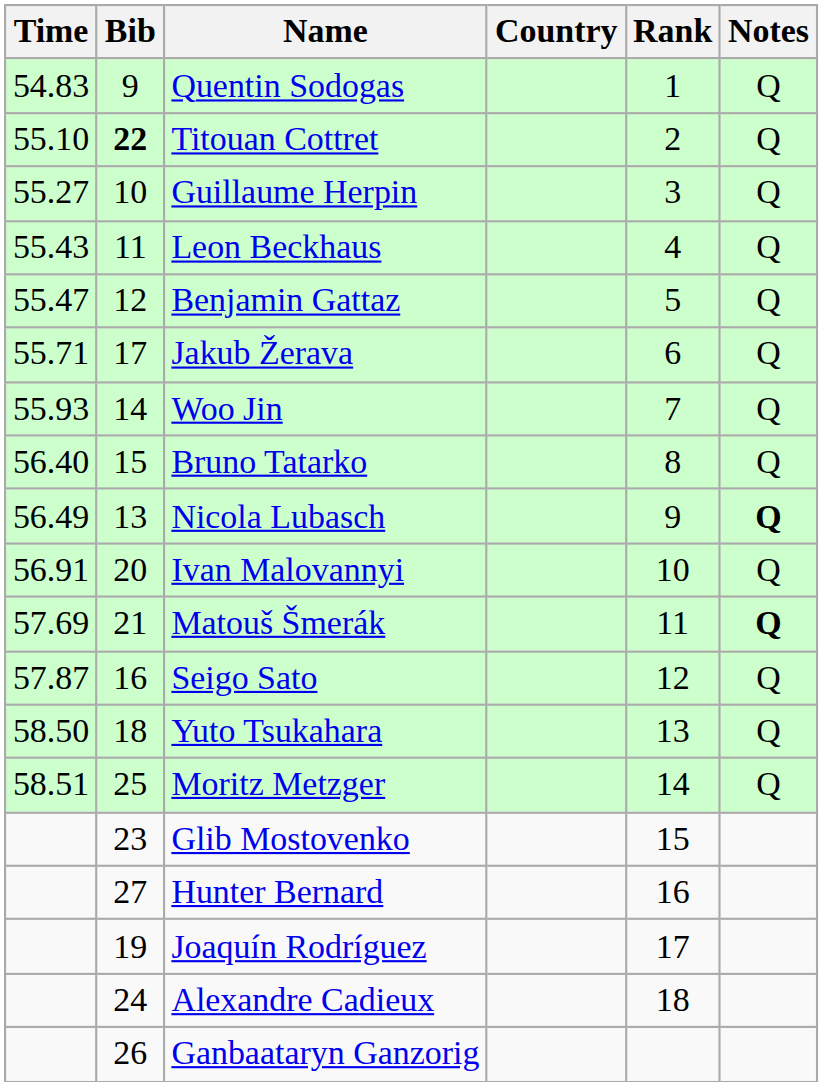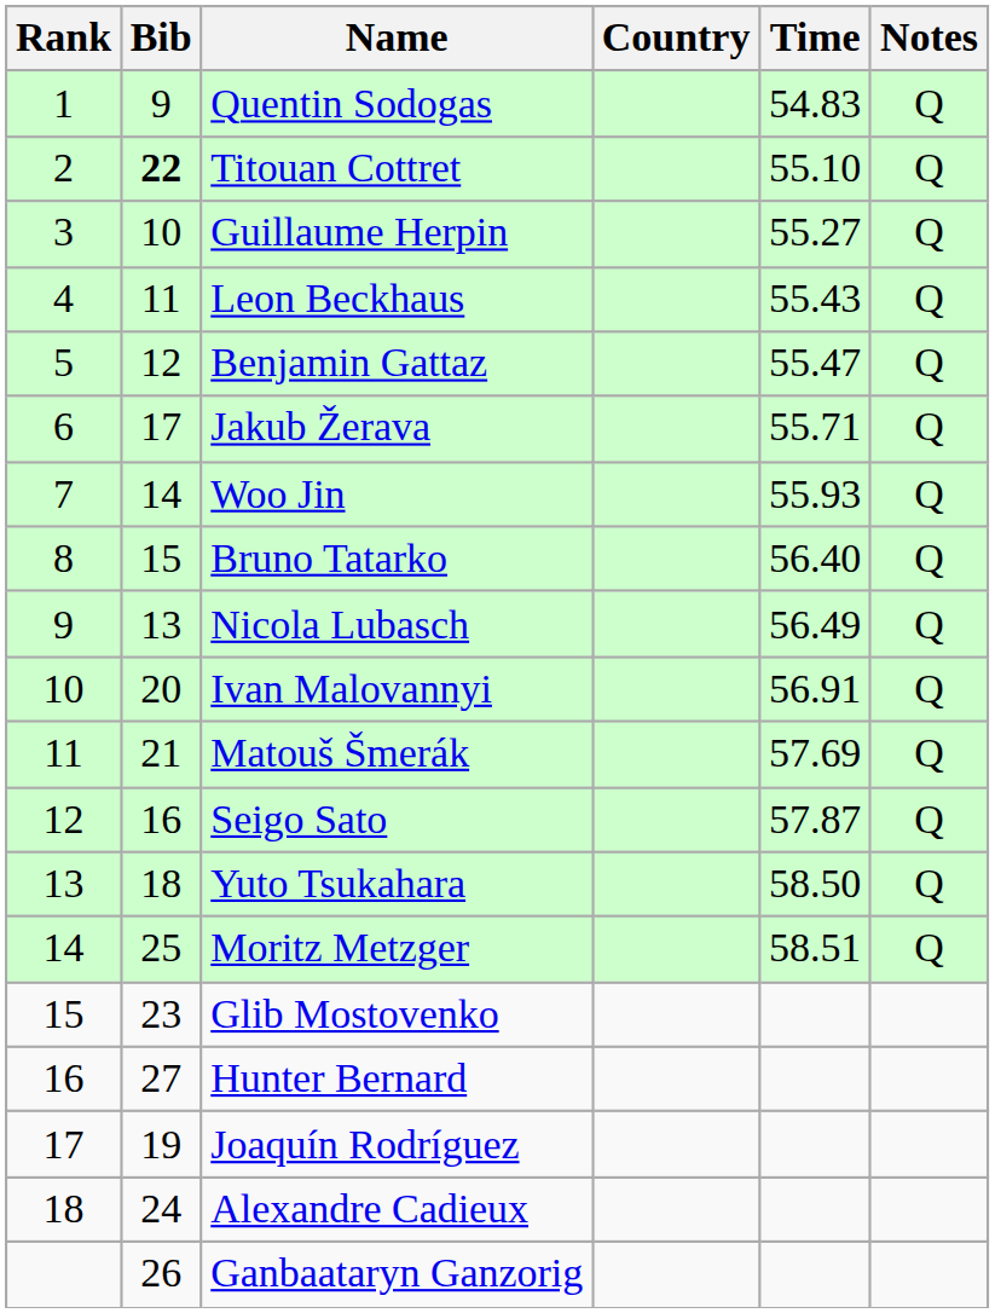 <table class="wikitable sortable" style="text-align:center">
 <tr>
-<th>Time</th>
+<th>Rank</th>
 <th>Bib</th>
 <th>Name</th>
 <th>Country</th>
-<th>Rank</th>
+<th>Time</th>
 <th>Notes</th>
 </tr>
 <tr bgcolor=ccffcc>
-<td>54.83</td>
+<td>1</td>
 <td>9</td>
 <td align=left><a href='#'>Quentin Sodogas</a></td>
 <td align=left></td>
-<td>1</td>
+<td>54.83</td>
 <td>Q</td>
 </tr>
 <tr bgcolor=ccffcc>
-<td>55.10</td>
+<td>2</td>
 <td><strong>22</strong></td>
 <td align=left><a href='#'>Titouan Cottret</a></td>
 <td align=left></td>
-<td>2</td>
+<td>55.10</td>
 <td>Q</td>
 </tr>
 <tr bgcolor=ccffcc>
-<td>55.27</td>
+<td>3</td>
 <td>10</td>
 <td align=left><a href='#'>Guillaume Herpin</a></td>
 <td align=left></td>
-<td>3</td>
+<td>55.27</td>
 <td>Q</td>
 </tr>
 <tr bgcolor=ccffcc>
-<td>55.43</td>
+<td>4</td>
 <td>11</td>
 <td align=left><a href='#'>Leon Beckhaus</a></td>
 <td align=left></td>
-<td>4</td>
+<td>55.43</td>
 <td>Q</td>
 </tr>
 <tr bgcolor=ccffcc>
-<td>55.47</td>
+<td>5</td>
 <td>12</td>
 <td align=left><a href='#'>Benjamin Gattaz</a></td>
 <td align=left></td>
-<td>5</td>
+<td>55.47</td>
 <td>Q</td>
 </tr>
 <tr bgcolor=ccffcc>
-<td>55.71</td>
+<td>6</td>
 <td>17</td>
 <td align=left><a href='#'>Jakub Žerava</a></td>
 <td align=left></td>
-<td>6</td>
+<td>55.71</td>
 <td>Q</td>
 </tr>
 <tr bgcolor=ccffcc>
-<td>55.93</td>
+<td>7</td>
 <td>14</td>
 <td align=left><a href='#'>Woo Jin</a></td>
 <td align=left></td>
-<td>7</td>
+<td>55.93</td>
 <td>Q</td>
 </tr>
 <tr bgcolor=ccffcc>
-<td>56.40</td>
+<td>8</td>
 <td>15</td>
 <td align=left><a href='#'>Bruno Tatarko</a></td>
 <td align=left></td>
-<td>8</td>
+<td>56.40</td>
 <td>Q</td>
 </tr>
 <tr bgcolor=ccffcc>
-<td>56.49</td>
+<td>9</td>
 <td>13</td>
 <td align=left><a href='#'>Nicola Lubasch</a></td>
 <td align=left></td>
-<td>9</td>
-<td><strong>Q</strong></td>
+<td>56.49</td>
+<td>Q</td>
 </tr>
 <tr bgcolor=ccffcc>
-<td>56.91</td>
+<td>10</td>
 <td>20</td>
 <td align=left><a href='#'>Ivan Malovannyi</a></td>
 <td align=left></td>
-<td>10</td>
+<td>56.91</td>
 <td>Q</td>
 </tr>
 <tr bgcolor=ccffcc>
-<td>57.69</td>
+<td>11</td>
 <td>21</td>
 <td align=left><a href='#'>Matouš Šmerák</a></td>
 <td align=left></td>
-<td>11</td>
-<td><strong>Q</strong></td>
+<td>57.69</td>
+<td>Q</td>
 </tr>
 <tr bgcolor=ccffcc>
-<td>57.87</td>
+<td>12</td>
 <td>16</td>
 <td align=left><a href='#'>Seigo Sato</a></td>
 <td align=left></td>
-<td>12</td>
+<td>57.87</td>
 <td>Q</td>
 </tr>
 <tr bgcolor=ccffcc>
-<td>58.50</td>
+<td>13</td>
 <td>18</td>
 <td align=left><a href='#'>Yuto Tsukahara</a></td>
 <td align=left></td>
-<td>13</td>
+<td>58.50</td>
 <td>Q</td>
 </tr>
 <tr bgcolor=ccffcc>
-<td>58.51</td>
+<td>14</td>
 <td>25</td>
 <td align=left><a href='#'>Moritz Metzger</a></td>
 <td align=left></td>
-<td>14</td>
+<td>58.51</td>
 <td>Q</td>
 </tr>
 <tr>
-<td></td>
+<td>15</td>
 <td>23</td>
 <td align=left><a href='#'>Glib Mostovenko</a></td>
 <td align=left></td>
-<td>15</td>
+<td></td>
 <td></td>
 </tr>
 <tr>
-<td></td>
+<td>16</td>
 <td>27</td>
 <td align=left><a href='#'>Hunter Bernard</a></td>
 <td align=left></td>
-<td>16</td>
+<td></td>
 <td></td>
 </tr>
 <tr>
-<td></td>
+<td>17</td>
 <td>19</td>
 <td align=left><a href='#'>Joaquín Rodríguez</a></td>
 <td align=left></td>
-<td>17</td>
+<td></td>
 <td></td>
 </tr>
 <tr>
-<td></td>
+<td>18</td>
 <td>24</td>
 <td align=left><a href='#'>Alexandre Cadieux</a></td>
 <td align=left></td>
-<td>18</td>
+<td></td>
 <td></td>
 </tr>
 <tr>
 <td></td>
 <td>26</td>
 <td align=left><a href='#'>Ganbaataryn Ganzorig</a></td>
 <td align=left></td>
 <td></td>
 <td></td>
 </tr>
 </table>
